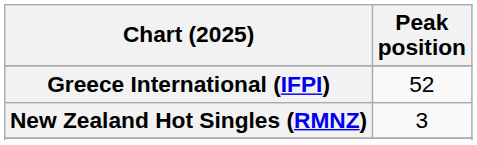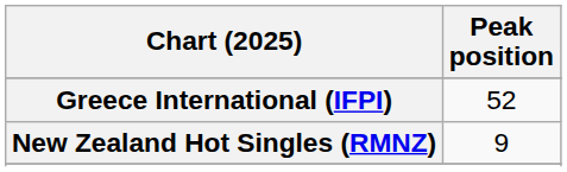 <table class="wikitable sortable plainrowheaders" style="text-align:center">
 <tr>
 <th scope="col">Chart (2025)</th>
 <th scope="col">Peak<br>position</th>
 </tr>
 <tr>
 </tr>
 <tr>
 </tr>
 <tr>
 <th scope="row">Greece International (<a href='#'>IFPI</a>)</th>
 <td>52</td>
 </tr>
 <tr>
 <th scope="row">New Zealand Hot Singles (<a href='#'>RMNZ</a>)</th>
-<td>3</td>
+<td>9</td>
 </tr>
 <tr>
 </tr>
 <tr>
 </tr>
 </table>
